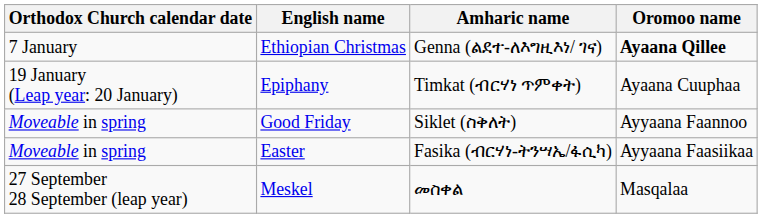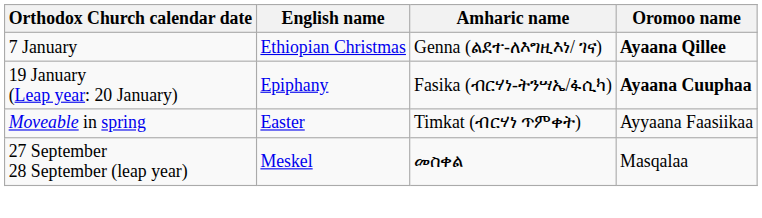 <table class="wikitable">
 <tr>
 <th>Orthodox Church calendar date</th>
 <th>English name</th>
 <th>Amharic name</th>
 <th>Oromoo name</th>
 </tr>
 <tr>
 <td>7 January</td>
 <td><a href='#'>Ethiopian Christmas</a></td>
 <td>Genna (ልደተ-ለእግዚእነ/ ገና)</td>
 <td><strong>Ayaana Qillee</strong></td>
 </tr>
 <tr>
 <td>19 January<br>(<a href='#'>Leap year</a>: 20 January)</td>
 <td><a href='#'>Epiphany</a></td>
-<td>Timkat (ብርሃነ ጥምቀት)</td>
-<td>Ayaana Cuuphaa</td>
-</tr>
-<tr>
-<td><em><a href='#'>Moveable</a></em> in <a href='#'>spring</a></td>
-<td><a href='#'>Good Friday</a></td>
-<td>Siklet (ስቅለት)</td>
-<td>Ayyaana Faannoo</td>
+<td>Fasika (ብርሃነ-ትንሣኤ/ፋሲካ)</td>
+<td><strong>Ayaana Cuuphaa</strong></td>
 </tr>
 <tr>
 <td><em><a href='#'>Moveable</a></em> in <a href='#'>spring</a></td>
 <td><a href='#'>Easter</a></td>
-<td>Fasika (ብርሃነ-ትንሣኤ/ፋሲካ)</td>
+<td>Timkat (ብርሃነ ጥምቀት)</td>
 <td>Ayyaana Faasiikaa</td>
 </tr>
 <tr>
 <td>27 September<br>28 September (leap year)</td>
 <td><a href='#'>Meskel</a></td>
 <td>መስቀል</td>
 <td>Masqalaa</td>
 </tr>
 </table>
